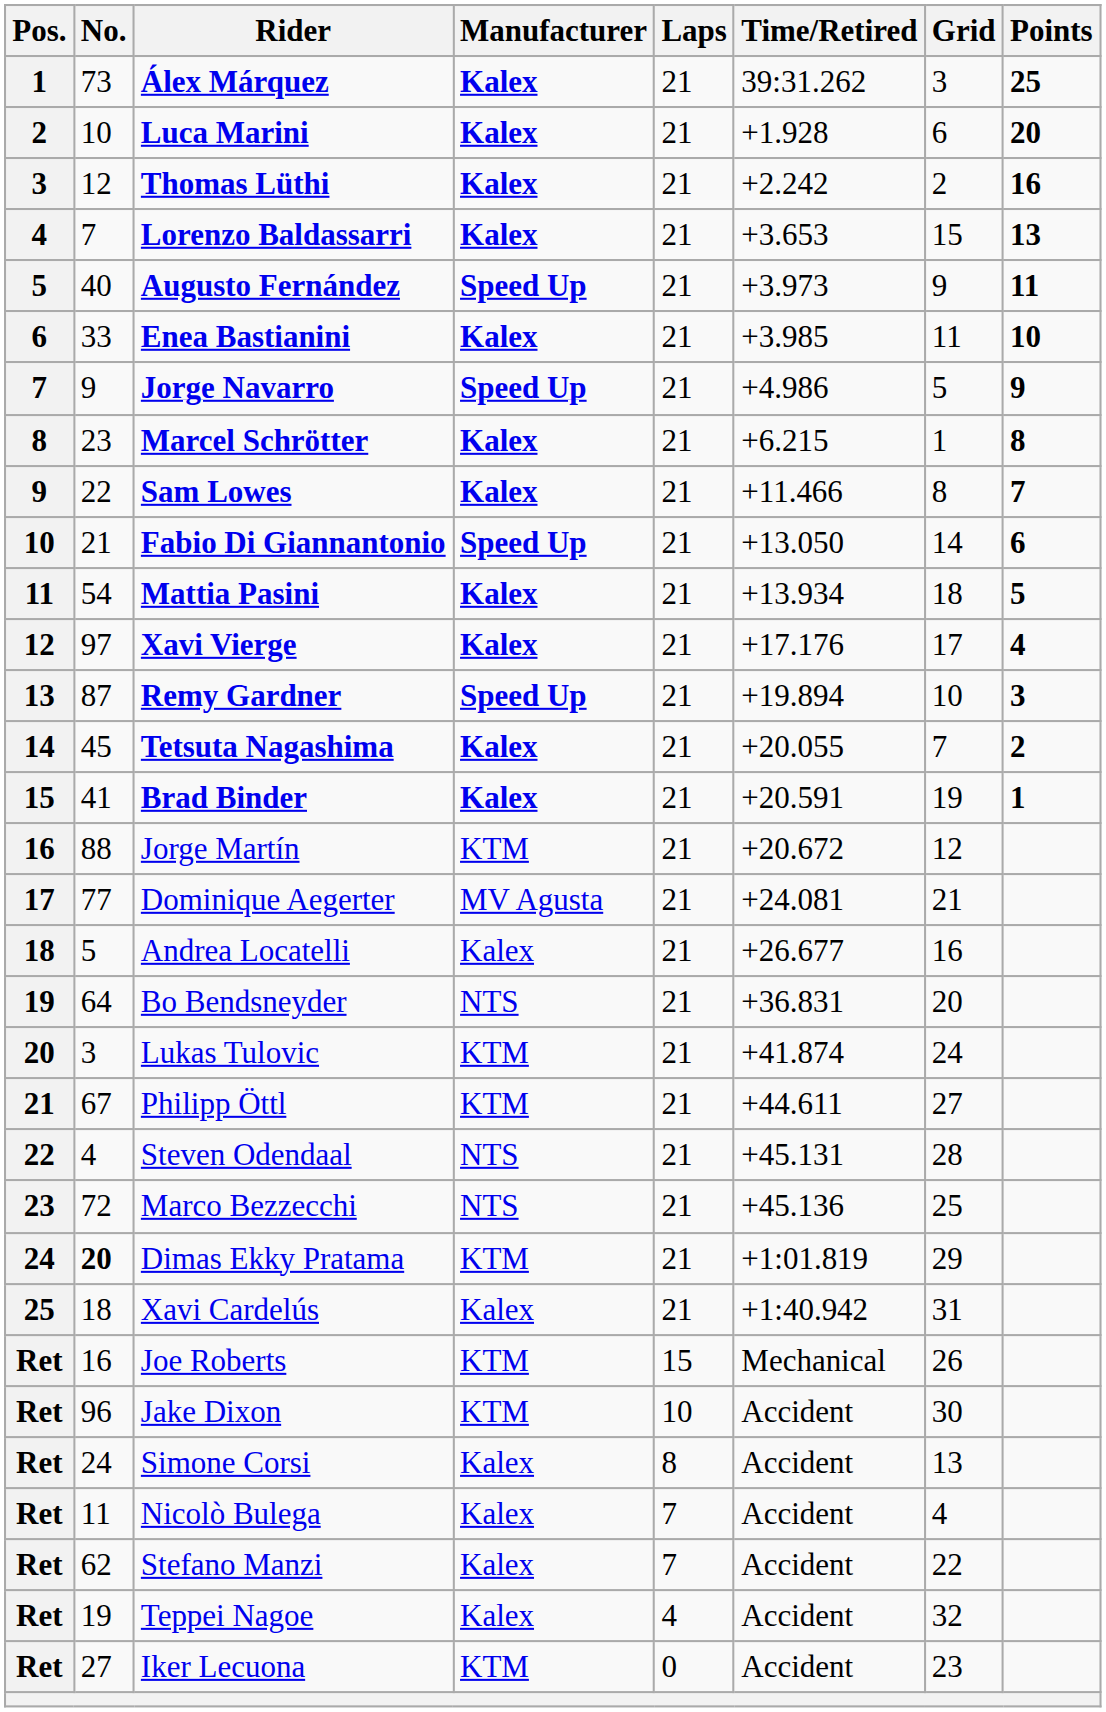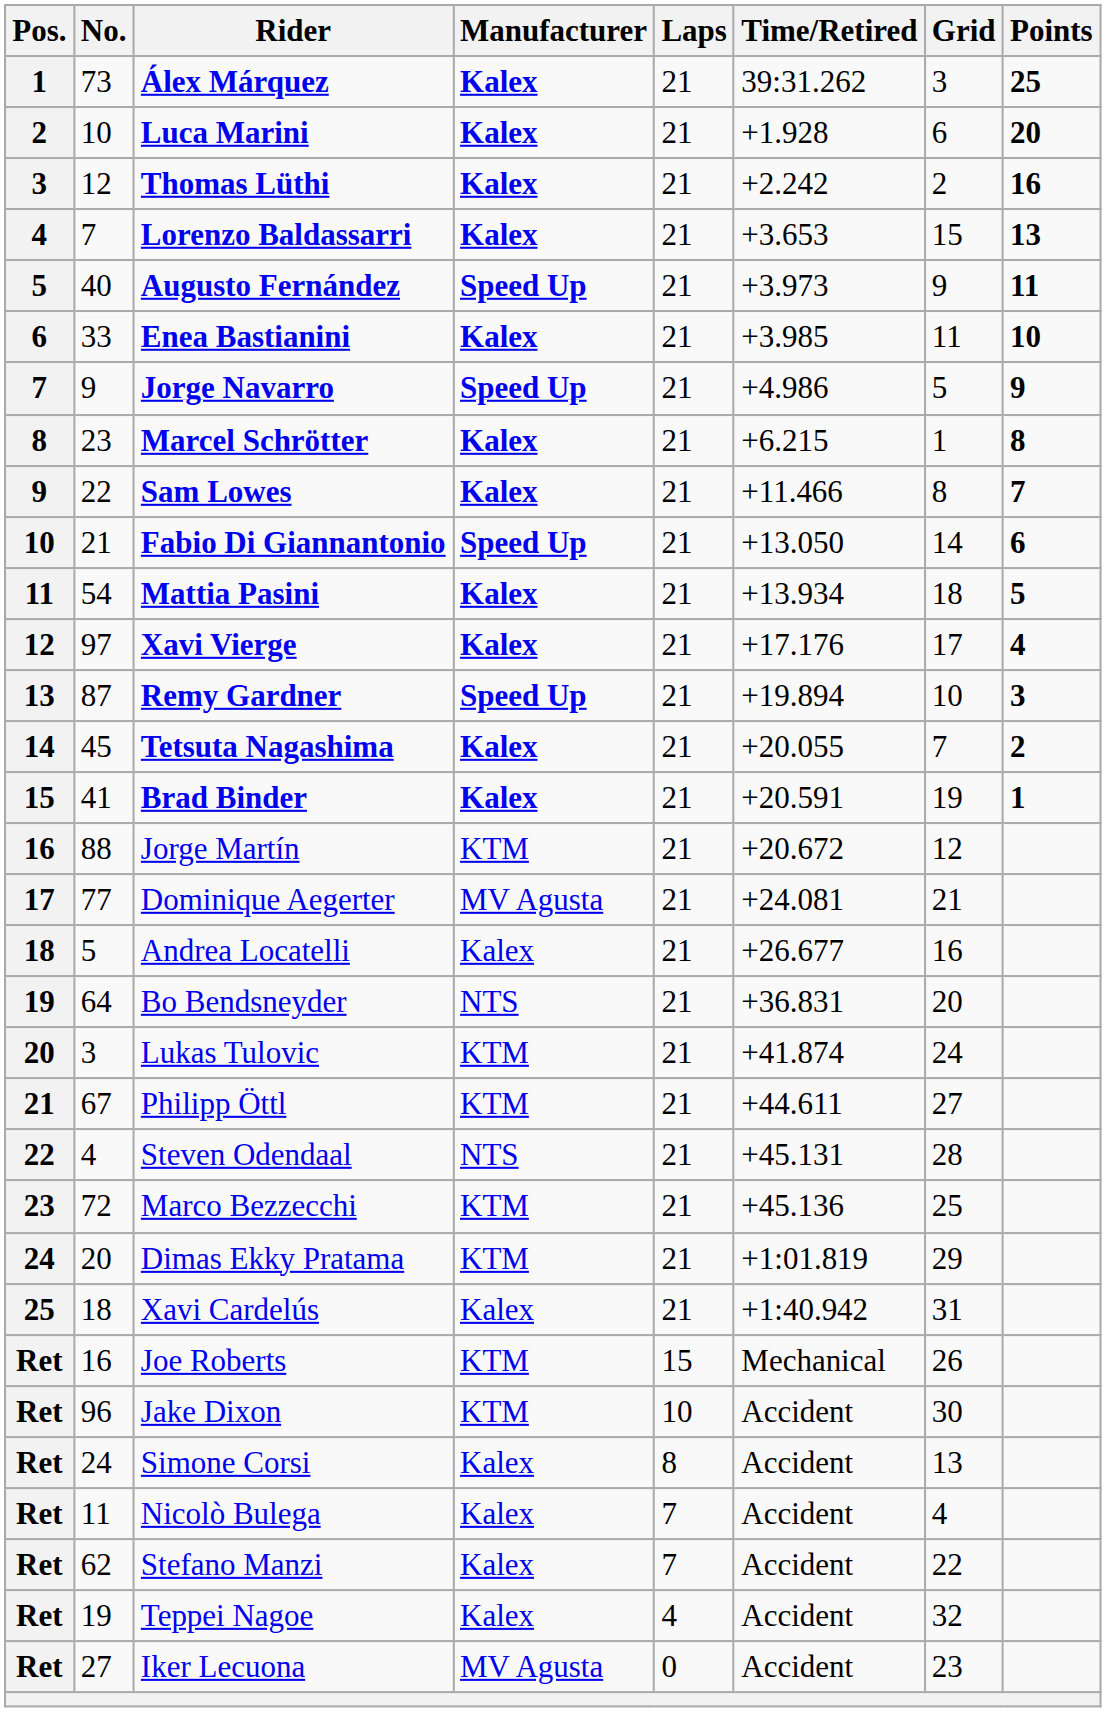 <table class="wikitable" style="font-size: 95%;">
 <tr>
 <th>Pos.</th>
 <th>No.</th>
 <th>Rider</th>
 <th>Manufacturer</th>
 <th>Laps</th>
 <th>Time/Retired</th>
 <th>Grid</th>
 <th>Points</th>
 </tr>
 <tr>
 <th>1</th>
 <td>73</td>
 <td> <strong><a href='#'>Álex Márquez</a></strong></td>
 <td><strong><a href='#'>Kalex</a></strong></td>
 <td>21</td>
 <td>39:31.262</td>
 <td>3</td>
 <td><strong>25</strong></td>
 </tr>
 <tr>
 <th>2</th>
 <td>10</td>
 <td> <strong><a href='#'>Luca Marini</a></strong></td>
 <td><strong><a href='#'>Kalex</a></strong></td>
 <td>21</td>
 <td>+1.928</td>
 <td>6</td>
 <td><strong>20</strong></td>
 </tr>
 <tr>
 <th>3</th>
 <td>12</td>
 <td> <strong><a href='#'>Thomas Lüthi</a></strong></td>
 <td><strong><a href='#'>Kalex</a></strong></td>
 <td>21</td>
 <td>+2.242</td>
 <td>2</td>
 <td><strong>16</strong></td>
 </tr>
 <tr>
 <th>4</th>
 <td>7</td>
 <td> <strong><a href='#'>Lorenzo Baldassarri</a></strong></td>
 <td><strong><a href='#'>Kalex</a></strong></td>
 <td>21</td>
 <td>+3.653</td>
 <td>15</td>
 <td><strong>13</strong></td>
 </tr>
 <tr>
 <th>5</th>
 <td>40</td>
 <td> <strong><a href='#'>Augusto Fernández</a></strong></td>
 <td><strong><a href='#'>Speed Up</a></strong></td>
 <td>21</td>
 <td>+3.973</td>
 <td>9</td>
 <td><strong>11</strong></td>
 </tr>
 <tr>
 <th>6</th>
 <td>33</td>
 <td> <strong><a href='#'>Enea Bastianini</a></strong></td>
 <td><strong><a href='#'>Kalex</a></strong></td>
 <td>21</td>
 <td>+3.985</td>
 <td>11</td>
 <td><strong>10</strong></td>
 </tr>
 <tr>
 <th>7</th>
 <td>9</td>
 <td> <strong><a href='#'>Jorge Navarro</a></strong></td>
 <td><strong><a href='#'>Speed Up</a></strong></td>
 <td>21</td>
 <td>+4.986</td>
 <td>5</td>
 <td><strong>9</strong></td>
 </tr>
 <tr>
 <th>8</th>
 <td>23</td>
 <td> <strong><a href='#'>Marcel Schrötter</a></strong></td>
 <td><strong><a href='#'>Kalex</a></strong></td>
 <td>21</td>
 <td>+6.215</td>
 <td>1</td>
 <td><strong>8</strong></td>
 </tr>
 <tr>
 <th>9</th>
 <td>22</td>
 <td> <strong><a href='#'>Sam Lowes</a></strong></td>
 <td><strong><a href='#'>Kalex</a></strong></td>
 <td>21</td>
 <td>+11.466</td>
 <td>8</td>
 <td><strong>7</strong></td>
 </tr>
 <tr>
 <th>10</th>
 <td>21</td>
 <td> <strong><a href='#'>Fabio Di Giannantonio</a></strong></td>
 <td><strong><a href='#'>Speed Up</a></strong></td>
 <td>21</td>
 <td>+13.050</td>
 <td>14</td>
 <td><strong>6</strong></td>
 </tr>
 <tr>
 <th>11</th>
 <td>54</td>
 <td> <strong><a href='#'>Mattia Pasini</a></strong></td>
 <td><strong><a href='#'>Kalex</a></strong></td>
 <td>21</td>
 <td>+13.934</td>
 <td>18</td>
 <td><strong>5</strong></td>
 </tr>
 <tr>
 <th>12</th>
 <td>97</td>
 <td> <strong><a href='#'>Xavi Vierge</a></strong></td>
 <td><strong><a href='#'>Kalex</a></strong></td>
 <td>21</td>
 <td>+17.176</td>
 <td>17</td>
 <td><strong>4</strong></td>
 </tr>
 <tr>
 <th>13</th>
 <td>87</td>
 <td> <strong><a href='#'>Remy Gardner</a></strong></td>
 <td><strong><a href='#'>Speed Up</a></strong></td>
 <td>21</td>
 <td>+19.894</td>
 <td>10</td>
 <td><strong>3</strong></td>
 </tr>
 <tr>
 <th>14</th>
 <td>45</td>
 <td> <strong><a href='#'>Tetsuta Nagashima</a></strong></td>
 <td><strong><a href='#'>Kalex</a></strong></td>
 <td>21</td>
 <td>+20.055</td>
 <td>7</td>
 <td><strong>2</strong></td>
 </tr>
 <tr>
 <th>15</th>
 <td>41</td>
 <td> <strong><a href='#'>Brad Binder</a></strong></td>
 <td><strong><a href='#'>Kalex</a></strong></td>
 <td>21</td>
 <td>+20.591</td>
 <td>19</td>
 <td><strong>1</strong></td>
 </tr>
 <tr>
 <th>16</th>
 <td>88</td>
 <td> <a href='#'>Jorge Martín</a></td>
 <td><a href='#'>KTM</a></td>
 <td>21</td>
 <td>+20.672</td>
 <td>12</td>
 <td></td>
 </tr>
 <tr>
 <th>17</th>
 <td>77</td>
 <td> <a href='#'>Dominique Aegerter</a></td>
 <td><a href='#'>MV Agusta</a></td>
 <td>21</td>
 <td>+24.081</td>
 <td>21</td>
 <td></td>
 </tr>
 <tr>
 <th>18</th>
 <td>5</td>
 <td> <a href='#'>Andrea Locatelli</a></td>
 <td><a href='#'>Kalex</a></td>
 <td>21</td>
 <td>+26.677</td>
 <td>16</td>
 <td></td>
 </tr>
 <tr>
 <th>19</th>
 <td>64</td>
 <td> <a href='#'>Bo Bendsneyder</a></td>
 <td><a href='#'>NTS</a></td>
 <td>21</td>
 <td>+36.831</td>
 <td>20</td>
 <td></td>
 </tr>
 <tr>
 <th>20</th>
 <td>3</td>
 <td> <a href='#'>Lukas Tulovic</a></td>
 <td><a href='#'>KTM</a></td>
 <td>21</td>
 <td>+41.874</td>
 <td>24</td>
 <td></td>
 </tr>
 <tr>
 <th>21</th>
 <td>67</td>
 <td> <a href='#'>Philipp Öttl</a></td>
 <td><a href='#'>KTM</a></td>
 <td>21</td>
 <td>+44.611</td>
 <td>27</td>
 <td></td>
 </tr>
 <tr>
 <th>22</th>
 <td>4</td>
 <td> <a href='#'>Steven Odendaal</a></td>
 <td><a href='#'>NTS</a></td>
 <td>21</td>
 <td>+45.131</td>
 <td>28</td>
 <td></td>
 </tr>
 <tr>
 <th>23</th>
 <td>72</td>
 <td> <a href='#'>Marco Bezzecchi</a></td>
-<td><a href='#'>NTS</a></td>
+<td><a href='#'>KTM</a></td>
 <td>21</td>
 <td>+45.136</td>
 <td>25</td>
 <td></td>
 </tr>
 <tr>
 <th>24</th>
-<td><strong>20</strong></td>
+<td>20</td>
 <td> <a href='#'>Dimas Ekky Pratama</a></td>
 <td><a href='#'>KTM</a></td>
 <td>21</td>
 <td>+1:01.819</td>
 <td>29</td>
 <td></td>
 </tr>
 <tr>
 <th>25</th>
 <td>18</td>
 <td> <a href='#'>Xavi Cardelús</a></td>
 <td><a href='#'>Kalex</a></td>
 <td>21</td>
 <td>+1:40.942</td>
 <td>31</td>
 <td></td>
 </tr>
 <tr>
 <th>Ret</th>
 <td>16</td>
 <td> <a href='#'>Joe Roberts</a></td>
 <td><a href='#'>KTM</a></td>
 <td>15</td>
 <td>Mechanical</td>
 <td>26</td>
 <td></td>
 </tr>
 <tr>
 <th>Ret</th>
 <td>96</td>
 <td> <a href='#'>Jake Dixon</a></td>
 <td><a href='#'>KTM</a></td>
 <td>10</td>
 <td>Accident</td>
 <td>30</td>
 <td></td>
 </tr>
 <tr>
 <th>Ret</th>
 <td>24</td>
 <td> <a href='#'>Simone Corsi</a></td>
 <td><a href='#'>Kalex</a></td>
 <td>8</td>
 <td>Accident</td>
 <td>13</td>
 <td></td>
 </tr>
 <tr>
 <th>Ret</th>
 <td>11</td>
 <td> <a href='#'>Nicolò Bulega</a></td>
 <td><a href='#'>Kalex</a></td>
 <td>7</td>
 <td>Accident</td>
 <td>4</td>
 <td></td>
 </tr>
 <tr>
 <th>Ret</th>
 <td>62</td>
 <td> <a href='#'>Stefano Manzi</a></td>
 <td><a href='#'>Kalex</a></td>
 <td>7</td>
 <td>Accident</td>
 <td>22</td>
 <td></td>
 </tr>
 <tr>
 <th>Ret</th>
 <td>19</td>
 <td> <a href='#'>Teppei Nagoe</a></td>
 <td><a href='#'>Kalex</a></td>
 <td>4</td>
 <td>Accident</td>
 <td>32</td>
 <td></td>
 </tr>
 <tr>
 <th>Ret</th>
 <td>27</td>
 <td> <a href='#'>Iker Lecuona</a></td>
-<td><a href='#'>KTM</a></td>
+<td><a href='#'>MV Agusta</a></td>
 <td>0</td>
 <td>Accident</td>
 <td>23</td>
 <td></td>
 </tr>
 <tr>
 <th colspan=8></th>
 </tr>
 </table>
